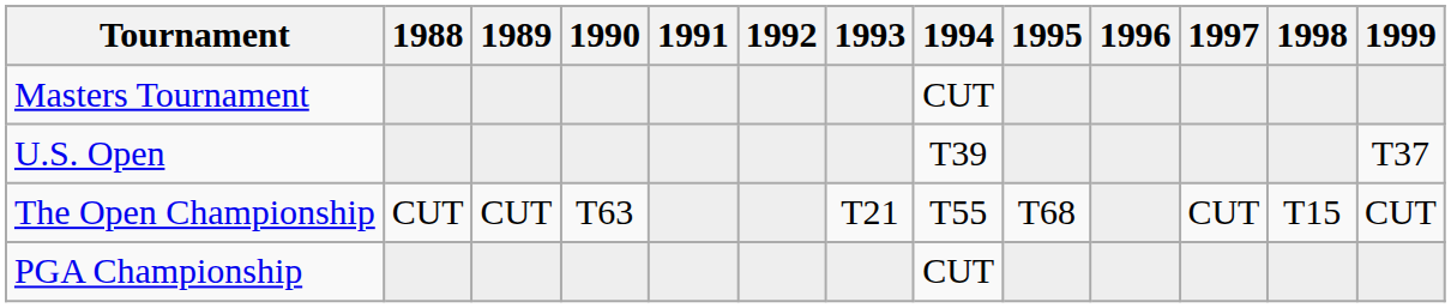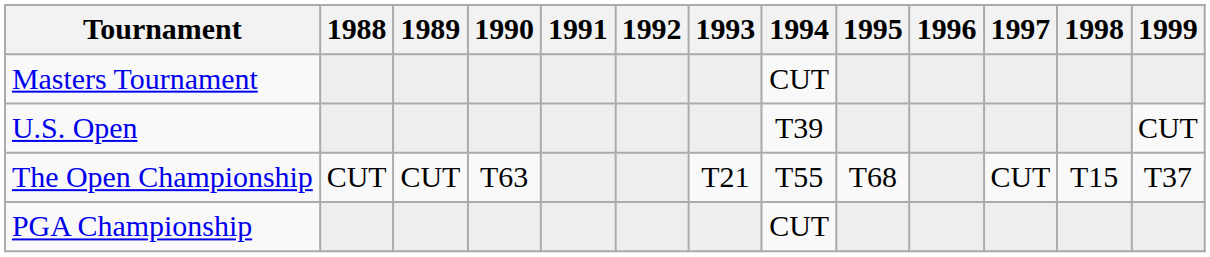 <table class="wikitable" style="font-size:95%;">
 <tr>
 <th>Tournament</th>
 <th>1988</th>
 <th>1989</th>
 <th>1990</th>
 <th>1991</th>
 <th>1992</th>
 <th>1993</th>
 <th>1994</th>
 <th>1995</th>
 <th>1996</th>
 <th>1997</th>
 <th>1998</th>
 <th>1999</th>
 </tr>
 <tr>
 <td><a href='#'>Masters Tournament</a></td>
 <td style="background:#eeeeee;"></td>
 <td style="background:#eeeeee;"></td>
 <td style="background:#eeeeee;"></td>
 <td style="background:#eeeeee;"></td>
 <td style="background:#eeeeee;"></td>
 <td style="background:#eeeeee;"></td>
 <td align="center">CUT</td>
 <td style="background:#eeeeee;"></td>
 <td style="background:#eeeeee;"></td>
 <td style="background:#eeeeee;"></td>
 <td style="background:#eeeeee;"></td>
 <td style="background:#eeeeee;"></td>
 </tr>
 <tr>
 <td><a href='#'>U.S. Open</a></td>
 <td style="background:#eeeeee;"></td>
 <td style="background:#eeeeee;"></td>
 <td style="background:#eeeeee;"></td>
 <td style="background:#eeeeee;"></td>
 <td style="background:#eeeeee;"></td>
 <td style="background:#eeeeee;"></td>
 <td align="center">T39</td>
 <td style="background:#eeeeee;"></td>
 <td style="background:#eeeeee;"></td>
 <td style="background:#eeeeee;"></td>
 <td style="background:#eeeeee;"></td>
-<td align="center">T37</td>
+<td align="center">CUT</td>
 </tr>
 <tr>
 <td><a href='#'>The Open Championship</a></td>
 <td align="center">CUT</td>
 <td align="center">CUT</td>
 <td align="center">T63</td>
 <td style="background:#eeeeee;"></td>
 <td style="background:#eeeeee;"></td>
 <td align="center">T21</td>
 <td align="center">T55</td>
 <td align="center">T68</td>
 <td style="background:#eeeeee;"></td>
 <td align="center">CUT</td>
 <td align="center">T15</td>
-<td align="center">CUT</td>
+<td align="center">T37</td>
 </tr>
 <tr>
 <td><a href='#'>PGA Championship</a></td>
 <td style="background:#eeeeee;"></td>
 <td style="background:#eeeeee;"></td>
 <td style="background:#eeeeee;"></td>
 <td style="background:#eeeeee;"></td>
 <td style="background:#eeeeee;"></td>
 <td style="background:#eeeeee;"></td>
 <td align="center">CUT</td>
 <td style="background:#eeeeee;"></td>
 <td style="background:#eeeeee;"></td>
 <td style="background:#eeeeee;"></td>
 <td style="background:#eeeeee;"></td>
 <td style="background:#eeeeee;"></td>
 </tr>
 </table>
